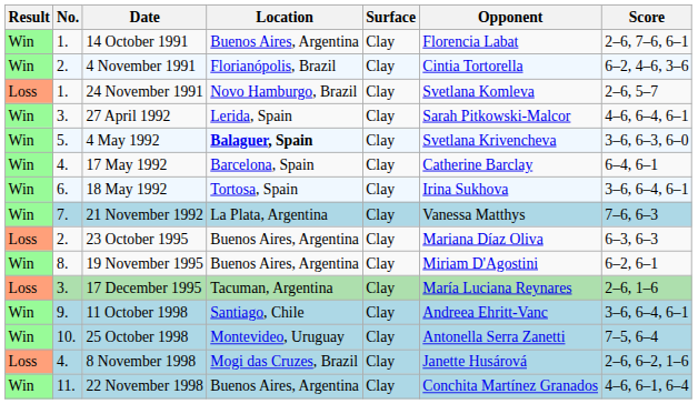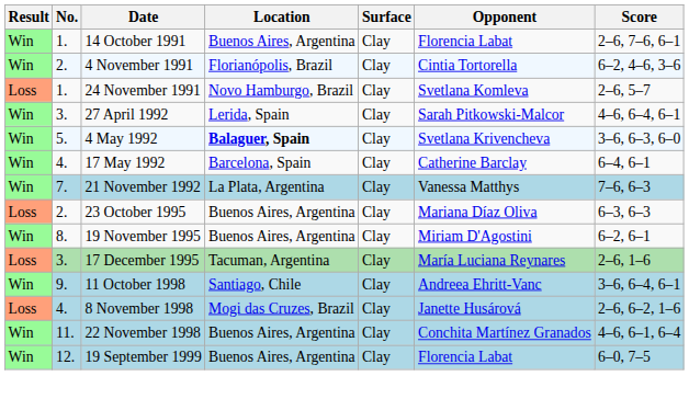 <table class="sortable wikitable" style=font-size:97%>
 <tr>
 <th>Result</th>
 <th>No.</th>
 <th>Date</th>
 <th>Location</th>
 <th>Surface</th>
 <th>Opponent</th>
 <th class="unsortable">Score</th>
 </tr>
 <tr>
 <td bgcolor="98FB98">Win</td>
 <td>1.</td>
 <td>14 October 1991</td>
 <td><a href='#'>Buenos Aires</a>, Argentina</td>
 <td>Clay</td>
 <td> <a href='#'>Florencia Labat</a></td>
 <td>2–6, 7–6, 6–1</td>
 </tr>
 <tr style="background:#f0f8ff;">
 <td bgcolor="98FB98">Win</td>
 <td>2.</td>
 <td>4 November 1991</td>
 <td><a href='#'>Florianópolis</a>, Brazil</td>
 <td>Clay</td>
 <td> <a href='#'>Cintia Tortorella</a></td>
 <td>6–2, 4–6, 3–6</td>
 </tr>
 <tr>
 <td style="background:#ffa07a;">Loss</td>
 <td>1.</td>
 <td>24 November 1991</td>
 <td><a href='#'>Novo Hamburgo</a>, Brazil</td>
 <td>Clay</td>
 <td> <a href='#'>Svetlana Komleva</a></td>
 <td>2–6, 5–7</td>
 </tr>
 <tr>
 <td bgcolor="98FB98">Win</td>
 <td>3.</td>
 <td>27 April 1992</td>
 <td><a href='#'>Lerida</a>, Spain</td>
 <td>Clay</td>
 <td> <a href='#'>Sarah Pitkowski-Malcor</a></td>
 <td>4–6, 6–4, 6–1</td>
 </tr>
 <tr bgcolor="#f0f8ff">
 <td bgcolor="98FB98">Win</td>
 <td>5.</td>
 <td>4 May 1992</td>
 <td><strong><a href='#'>Balaguer</a>, Spain</strong></td>
 <td>Clay</td>
 <td> <a href='#'>Svetlana Krivencheva</a></td>
 <td>3–6, 6–3, 6–0</td>
 </tr>
 <tr>
 <td bgcolor="98FB98">Win</td>
 <td>4.</td>
 <td>17 May 1992</td>
 <td><a href='#'>Barcelona</a>, Spain</td>
 <td>Clay</td>
 <td> <a href='#'>Catherine Barclay</a></td>
 <td>6–4, 6–1</td>
 </tr>
-<tr bgcolor="#f0f8ff">
-<td bgcolor="98FB98">Win</td>
-<td>6.</td>
-<td>18 May 1992</td>
-<td><a href='#'>Tortosa</a>, Spain</td>
-<td>Clay</td>
-<td> <a href='#'>Irina Sukhova</a></td>
-<td>3–6, 6–4, 6–1</td>
-</tr>
 <tr style="background:lightblue;">
 <td bgcolor="98FB98">Win</td>
 <td>7.</td>
 <td>21 November 1992</td>
 <td>La Plata, Argentina</td>
 <td>Clay</td>
 <td> Vanessa Matthys</td>
 <td>7–6, 6–3</td>
 </tr>
 <tr>
 <td style="background:#ffa07a;">Loss</td>
 <td>2.</td>
 <td>23 October 1995</td>
 <td>Buenos Aires, Argentina</td>
 <td>Clay</td>
 <td> <a href='#'>Mariana Díaz Oliva</a></td>
 <td>6–3, 6–3</td>
 </tr>
 <tr>
 <td bgcolor="98FB98">Win</td>
 <td>8.</td>
 <td>19 November 1995</td>
 <td>Buenos Aires, Argentina</td>
 <td>Clay</td>
 <td> <a href='#'>Miriam D'Agostini</a></td>
 <td>6–2, 6–1</td>
 </tr>
 <tr style="background:#addfad;">
 <td bgcolor=FFA07A>Loss</td>
 <td>3.</td>
 <td>17 December 1995</td>
 <td>Tacuman, Argentina</td>
 <td>Clay</td>
 <td> <a href='#'>María Luciana Reynares</a></td>
 <td>2–6, 1–6</td>
 </tr>
 <tr style="background:lightblue;">
 <td bgcolor="98FB98">Win</td>
 <td>9.</td>
 <td>11 October 1998</td>
 <td><a href='#'>Santiago</a>, Chile</td>
 <td>Clay</td>
 <td> <a href='#'>Andreea Ehritt-Vanc</a></td>
 <td>3–6, 6–4, 6–1</td>
 </tr>
 <tr style="background:lightblue;">
-<td bgcolor="98FB98">Win</td>
-<td>10.</td>
-<td>25 October 1998</td>
-<td><a href='#'>Montevideo</a>, Uruguay</td>
-<td>Clay</td>
-<td> <a href='#'>Antonella Serra Zanetti</a></td>
-<td>7–5, 6–4</td>
-</tr>
-<tr style="background:lightblue;">
 <td style="background:#ffa07a;">Loss</td>
 <td>4.</td>
 <td>8 November 1998</td>
 <td><a href='#'>Mogi das Cruzes</a>, Brazil</td>
 <td>Clay</td>
 <td> <a href='#'>Janette Husárová</a></td>
 <td>2–6, 6–2, 1–6</td>
 </tr>
 <tr style="background:lightblue;">
 <td bgcolor="98FB98">Win</td>
 <td>11.</td>
 <td>22 November 1998</td>
 <td>Buenos Aires, Argentina</td>
 <td>Clay</td>
 <td> <a href='#'>Conchita Martínez Granados</a></td>
 <td>4–6, 6–1, 6–4</td>
 </tr>
+<tr style="background:lightblue;">
+<td bgcolor="98FB98">Win</td>
+<td>12.</td>
+<td>19 September 1999</td>
+<td>Buenos Aires, Argentina</td>
+<td>Clay</td>
+<td> <a href='#'>Florencia Labat</a></td>
+<td>6–0, 7–5</td>
+</tr>
 </table>
